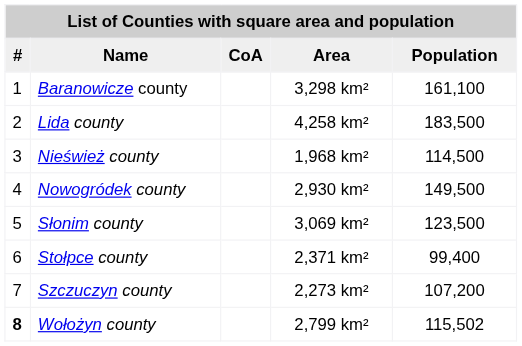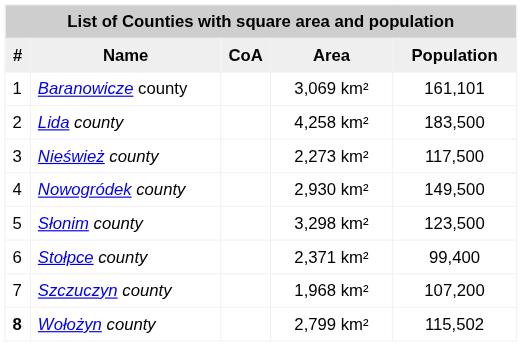 <table border="1" align="center" style="border-collapse:collapse; border-color:#f2f2f4; margin-top:1px; margin-bottom:15px; font-size:90%" cellpadding="6" width="50%">
 <tr align="center">
 <th colspan=5 bgcolor="#CECECE"><strong>List of Counties with square area and population</strong></th>
 </tr>
 <tr>
 <th bgcolor="#EFEFEF" width="5%">#</th>
 <th bgcolor="#EFEFEF" width="40%">Name</th>
 <th bgcolor="#EFEFEF" width="5%">CoA</th>
 <th bgcolor="#EFEFEF" width="25%">Area</th>
 <th bgcolor="#EFEFEF" width="25%">Population</th>
 </tr>
 <tr>
 <td>1</td>
 <td><em><a href='#'>Baranowicze</a></em> county</td>
 <td></td>
-<td align="center">3,298 km²</td>
-<td align="center">161,100</td>
+<td align="center">3,069 km²</td>
+<td align="center">161,101</td>
 </tr>
 <tr>
 <td>2</td>
 <td><em><a href='#'>Lida</a> county</em></td>
 <td></td>
 <td align="center">4,258 km²</td>
 <td align="center">183,500</td>
 </tr>
 <tr>
 <td>3</td>
 <td><em><a href='#'>Nieśwież</a> county</em></td>
 <td></td>
-<td align="center">1,968 km²</td>
-<td align="center">114,500</td>
+<td align="center">2,273 km²</td>
+<td align="center">117,500</td>
 </tr>
 <tr>
 <td>4</td>
 <td><em><a href='#'>Nowogródek</a> county</em></td>
 <td></td>
 <td align="center">2,930 km²</td>
 <td align="center">149,500</td>
 </tr>
 <tr>
 <td>5</td>
 <td><em><a href='#'>Słonim</a> county</em></td>
 <td></td>
-<td align="center">3,069 km²</td>
+<td align="center">3,298 km²</td>
 <td align="center">123,500</td>
 </tr>
 <tr>
 <td>6</td>
 <td><em><a href='#'>Stołpce</a> county</em></td>
 <td></td>
 <td align="center">2,371 km²</td>
 <td align="center">99,400</td>
 </tr>
 <tr>
 <td>7</td>
 <td><em><a href='#'>Szczuczyn</a> county</em></td>
 <td></td>
-<td align="center">2,273 km²</td>
+<td align="center">1,968 km²</td>
 <td align="center">107,200</td>
 </tr>
 <tr>
 <td><strong>8</strong></td>
 <td><em><a href='#'>Wołożyn</a> county</em></td>
 <td></td>
 <td align="center">2,799 km²</td>
 <td align="center">115,502</td>
 </tr>
 </table>
